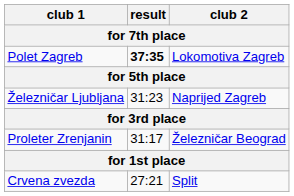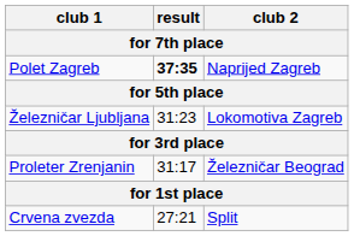 <table class="wikitable">
 <tr>
 <th>club 1</th>
 <th>result</th>
 <th>club 2</th>
 </tr>
 <tr>
 <th colspan="3">for 7th place</th>
 </tr>
 <tr>
 <td><a href='#'>Polet Zagreb</a></td>
 <td><strong>37:35</strong></td>
-<td><a href='#'>Lokomotiva Zagreb</a></td>
+<td><a href='#'>Naprijed Zagreb</a></td>
 </tr>
 <tr>
 <th colspan="3">for 5th place</th>
 </tr>
 <tr>
 <td><a href='#'>Železničar Ljubljana</a></td>
 <td>31:23</td>
-<td><a href='#'>Naprijed Zagreb</a></td>
+<td><a href='#'>Lokomotiva Zagreb</a></td>
 </tr>
 <tr>
 <th colspan="3">for 3rd place</th>
 </tr>
 <tr>
 <td><a href='#'>Proleter Zrenjanin</a></td>
 <td>31:17</td>
 <td><a href='#'>Železničar Beograd</a></td>
 </tr>
 <tr>
 <th colspan="3">for 1st place</th>
 </tr>
 <tr>
 <td><a href='#'>Crvena zvezda</a></td>
 <td>27:21</td>
 <td><a href='#'>Split</a></td>
 </tr>
 </table>
